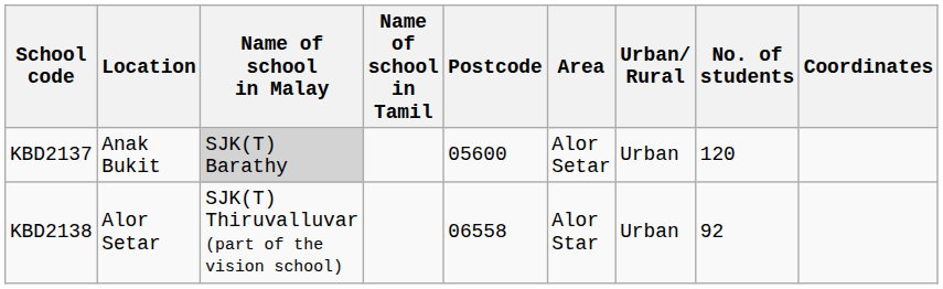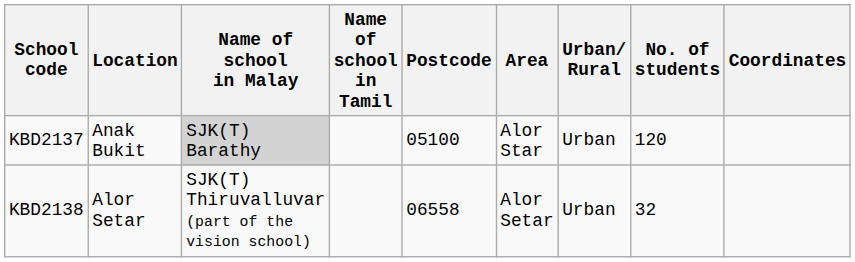 <table class="wikitable sortable">
 <tr>
 <th>School<br>code</th>
 <th>Location</th>
 <th>Name of school<br>in Malay</th>
 <th>Name of school<br>in Tamil</th>
 <th>Postcode</th>
 <th>Area</th>
 <th>Urban/<br>Rural</th>
 <th>No. of<br>students</th>
 <th>Coordinates</th>
 </tr>
 <tr>
 <td>KBD2137</td>
 <td>Anak Bukit</td>
 <td style="background: lightgrey;">SJK(T) Barathy</td>
 <td></td>
-<td>05600</td>
-<td>Alor Setar</td>
+<td>05100</td>
+<td>Alor Star</td>
 <td>Urban</td>
 <td>120</td>
 <td></td>
 </tr>
 <tr>
 <td>KBD2138</td>
 <td>Alor Setar</td>
 <td>SJK(T) Thiruvalluvar<br><small>(part of the vision school)</small></td>
 <td></td>
 <td>06558</td>
-<td>Alor Star</td>
+<td>Alor Setar</td>
 <td>Urban</td>
-<td>92</td>
+<td>32</td>
 <td></td>
 </tr>
 </table>
